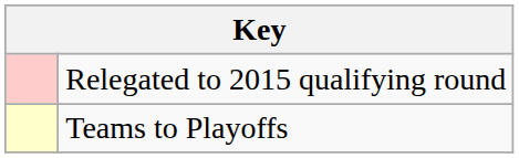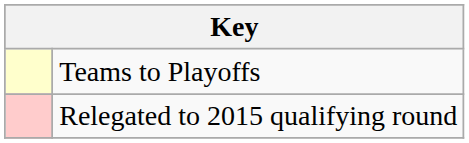 <table class="wikitable" style="text-align: center;">
 <tr>
 <th colspan=2>Key</th>
 </tr>
 <tr>
+<td style="background:#ffffcc; width:20px;"></td>
+<td align=left>Teams to Playoffs</td>
+</tr>
+<tr>
 <td style="background:#ffcccc; width:20px;"></td>
 <td align=left>Relegated to 2015 qualifying round</td>
 </tr>
-<tr>
-<td style="background:#ffffcc; width:20px;"></td>
-<td align=left>Teams to Playoffs</td>
-</tr>
 </table>
